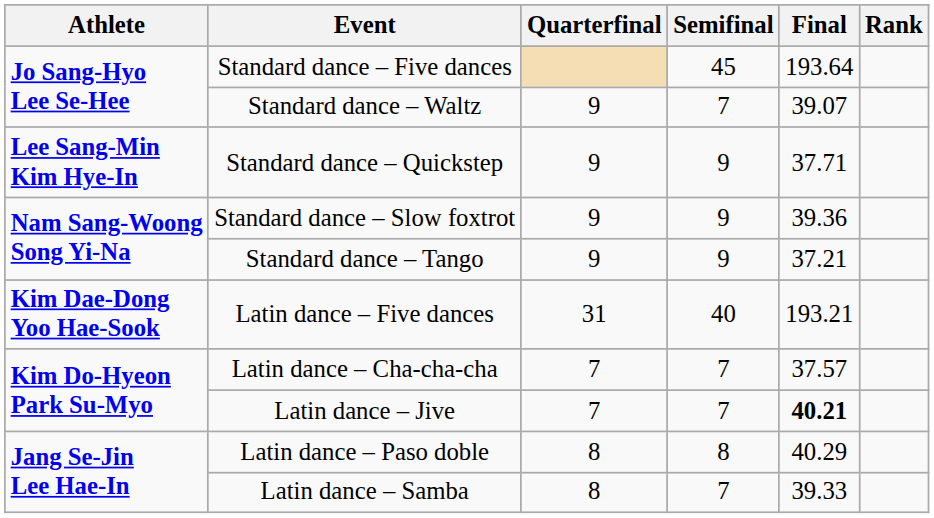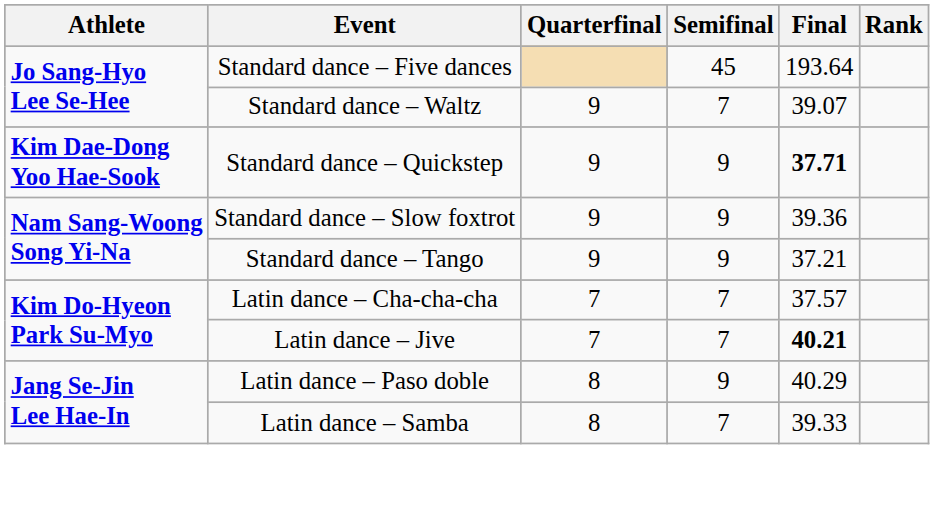 <table class="wikitable" style="font-size:90%; text-align:center;">
 <tr>
 <th>Athlete</th>
 <th>Event</th>
 <th>Quarterfinal</th>
 <th>Semifinal</th>
 <th>Final</th>
 <th>Rank</th>
 </tr>
 <tr>
 <td rowspan=2 align=left><strong><a href='#'>Jo Sang-Hyo</a> <br> <a href='#'>Lee Se-Hee</a></strong></td>
 <td>Standard dance – Five dances</td>
 <td bgcolor=wheat></td>
 <td>45</td>
 <td>193.64</td>
 <td></td>
 </tr>
 <tr>
 <td>Standard dance – Waltz</td>
 <td>9</td>
 <td>7</td>
 <td>39.07</td>
 <td></td>
 </tr>
 <tr>
-<td align=left><strong><a href='#'>Lee Sang-Min</a> <br> <a href='#'>Kim Hye-In</a></strong></td>
+<td align=left><strong><a href='#'>Kim Dae-Dong</a> <br> <a href='#'>Yoo Hae-Sook</a></strong></td>
 <td>Standard dance – Quickstep</td>
 <td>9</td>
 <td>9</td>
-<td>37.71</td>
+<td><strong>37.71</strong></td>
 <td></td>
 </tr>
 <tr>
 <td rowspan=2 align=left><strong><a href='#'>Nam Sang-Woong</a> <br> <a href='#'>Song Yi-Na</a></strong></td>
 <td>Standard dance – Slow foxtrot</td>
 <td>9</td>
 <td>9</td>
 <td>39.36</td>
 <td></td>
 </tr>
 <tr>
 <td>Standard dance – Tango</td>
 <td>9</td>
 <td>9</td>
 <td>37.21</td>
-<td></td>
-</tr>
-<tr>
-<td align=left><strong><a href='#'>Kim Dae-Dong</a> <br> <a href='#'>Yoo Hae-Sook</a></strong></td>
-<td>Latin dance – Five dances</td>
-<td>31</td>
-<td>40</td>
-<td>193.21</td>
 <td></td>
 </tr>
 <tr>
 <td rowspan=2 align=left><strong><a href='#'>Kim Do-Hyeon</a> <br> <a href='#'>Park Su-Myo</a></strong></td>
 <td>Latin dance – Cha-cha-cha</td>
 <td>7</td>
 <td>7</td>
 <td>37.57</td>
 <td></td>
 </tr>
 <tr>
 <td>Latin dance – Jive</td>
 <td>7</td>
 <td>7</td>
 <td><strong>40.21</strong></td>
 <td></td>
 </tr>
 <tr>
 <td rowspan=2 align=left><strong><a href='#'>Jang Se-Jin</a> <br> <a href='#'>Lee Hae-In</a></strong></td>
 <td>Latin dance – Paso doble</td>
 <td>8</td>
-<td>8</td>
+<td>9</td>
 <td>40.29</td>
 <td></td>
 </tr>
 <tr>
 <td>Latin dance – Samba</td>
 <td>8</td>
 <td>7</td>
 <td>39.33</td>
 <td></td>
 </tr>
 </table>
